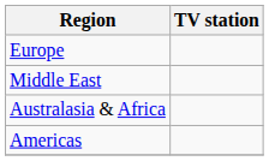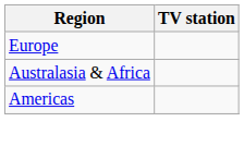 <table class="wikitable">
 <tr>
 <th>Region</th>
 <th>TV station</th>
 </tr>
 <tr>
 <td> <a href='#'>Europe</a></td>
-<td align=center></td>
-</tr>
-<tr>
-<td> <a href='#'>Middle East</a></td>
 <td align=center></td>
 </tr>
 <tr>
 <td> <a href='#'>Australasia</a> & <a href='#'>Africa</a></td>
 <td align=center></td>
 </tr>
 <tr>
 <td> <a href='#'>Americas</a></td>
 <td align=center></td>
 </tr>
 <tr>
 </tr>
 </table>
